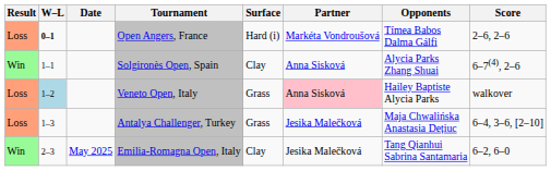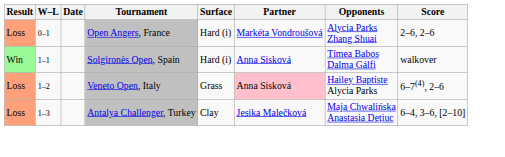 <table class="sortable wikitable">
 <tr>
 <th>Result</th>
 <th class="unsortable">W–L</th>
 <th>Date</th>
 <th>Tournament</th>
 <th>Surface</th>
 <th>Partner</th>
 <th>Opponents</th>
 <th class="unsortable">Score</th>
 </tr>
 <tr>
 <td style="background:#ffa07a;">Loss</td>
-<td><strong><small>0–1</small></strong></td>
+<td><small>0–1</small></td>
 <td><a href='#'></a></td>
 <td style="background:silver;"><a href='#'>Open Angers</a>, France</td>
 <td>Hard (i)</td>
 <td> <a href='#'>Markéta Vondroušová</a></td>
-<td> <a href='#'>Tímea Babos</a> <br>  <a href='#'>Dalma Gálfi</a></td>
+<td> <a href='#'>Alycia Parks</a> <br>  <a href='#'>Zhang Shuai</a></td>
 <td>2–6, 2–6</td>
 </tr>
 <tr>
 <td style="background:#98fb98;">Win</td>
 <td><small>1–1</small></td>
 <td><a href='#'></a></td>
 <td bgcolor=silver><a href='#'>Solgironès Open</a>, Spain</td>
-<td>Clay</td>
+<td>Hard (i)</td>
 <td> <a href='#'>Anna Sisková</a></td>
-<td> <a href='#'>Alycia Parks</a> <br>  <a href='#'>Zhang Shuai</a></td>
-<td>6–7<sup>(4)</sup>, 2–6</td>
+<td> <a href='#'>Tímea Babos</a> <br>  <a href='#'>Dalma Gálfi</a></td>
+<td>walkover</td>
 </tr>
 <tr>
 <td style="background:#ffa07a;">Loss</td>
-<td style="background: lightblue;"><small>1–2</small></td>
+<td><small>1–2</small></td>
 <td><a href='#'></a></td>
 <td bgcolor=silver><a href='#'>Veneto Open</a>, Italy</td>
 <td>Grass</td>
 <td style="background: pink;"> Anna Sisková</td>
 <td> <a href='#'>Hailey Baptiste</a> <br>  Alycia Parks</td>
-<td>walkover</td>
+<td>6–7<sup>(4)</sup>, 2–6</td>
 </tr>
 <tr>
 <td style=background:#ffa07a>Loss</td>
 <td><small>1–3</small></td>
 <td><a href='#'></a></td>
 <td style=background:silver><a href='#'>Antalya Challenger</a>, Turkey</td>
-<td>Grass</td>
+<td>Clay</td>
 <td> <a href='#'>Jesika Malečková</a></td>
 <td> <a href='#'>Maja Chwalińska</a><br> <a href='#'>Anastasia Dețiuc</a></td>
 <td>6–4, 3–6, [2–10]</td>
 </tr>
-<tr>
-<td style="background:#98fb98;">Win</td>
-<td><small>2–3</small></td>
-<td><a href='#'>May 2025</a></td>
-<td style=background:silver><a href='#'>Emilia-Romagna Open</a>, Italy</td>
-<td>Clay</td>
-<td> Jesika Malečková</td>
-<td> <a href='#'>Tang Qianhui</a> <br>  <a href='#'>Sabrina Santamaria</a></td>
-<td>6–2, 6–0</td>
-</tr>
 </table>
